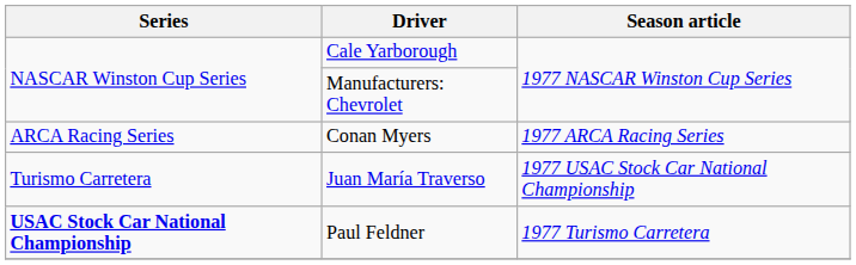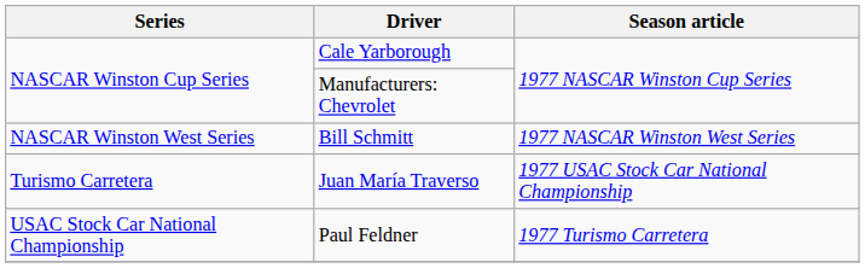 <table class="wikitable" style="font-size: 87%;">
 <tr>
 <th>Series</th>
 <th>Driver</th>
 <th>Season article</th>
 </tr>
 <tr>
 <td rowspan=2><a href='#'>NASCAR Winston Cup Series</a></td>
 <td> <a href='#'>Cale Yarborough</a></td>
 <td rowspan=2><em><a href='#'>1977 NASCAR Winston Cup Series</a></em></td>
 </tr>
 <tr>
 <td>Manufacturers:  <a href='#'>Chevrolet</a></td>
 </tr>
 <tr>
-<td><a href='#'>ARCA Racing Series</a></td>
-<td> Conan Myers</td>
-<td><em><a href='#'>1977 ARCA Racing Series</a></em></td>
+<td><a href='#'>NASCAR Winston West Series</a></td>
+<td> <a href='#'>Bill Schmitt</a></td>
+<td><em><a href='#'>1977 NASCAR Winston West Series</a></em></td>
 </tr>
 <tr>
 <td><a href='#'>Turismo Carretera</a></td>
 <td> <a href='#'>Juan María Traverso</a></td>
 <td><em><a href='#'>1977 USAC Stock Car National Championship</a></em></td>
 </tr>
 <tr>
-<td><strong><a href='#'>USAC Stock Car National Championship</a></strong></td>
+<td><a href='#'>USAC Stock Car National Championship</a></td>
 <td> Paul Feldner</td>
 <td><em><a href='#'>1977 Turismo Carretera</a></em></td>
 </tr>
 <tr>
 </tr>
 </table>
